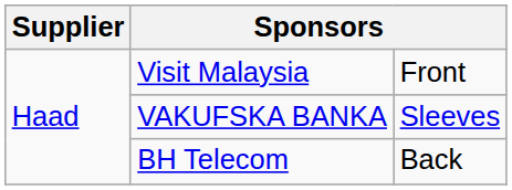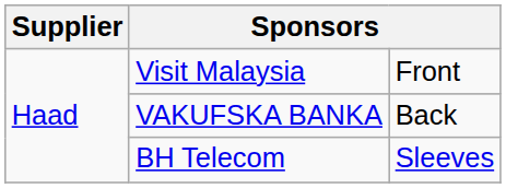 <table class="wikitable">
 <tr>
 <th>Supplier</th>
 <th colspan=2>Sponsors</th>
 </tr>
 <tr>
 <td rowspan=3> <a href='#'>Haad</a></td>
 <td> <a href='#'>Visit Malaysia</a></td>
 <td>Front</td>
 </tr>
 <tr>
 <td> <a href='#'>VAKUFSKA BANKA</a></td>
-<td><a href='#'>Sleeves</a></td>
+<td>Back</td>
 </tr>
 <tr>
 <td> <a href='#'>BH Telecom</a></td>
-<td>Back</td>
+<td><a href='#'>Sleeves</a></td>
 </tr>
 </table>
